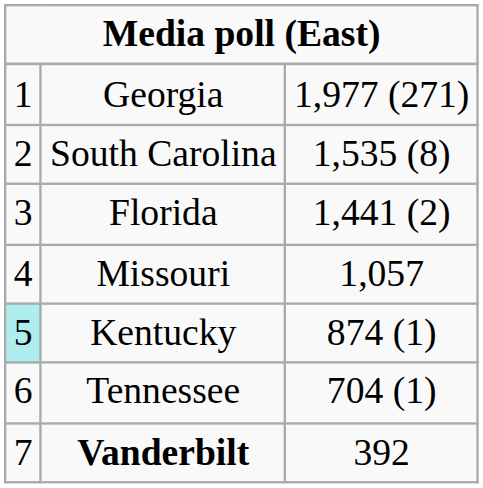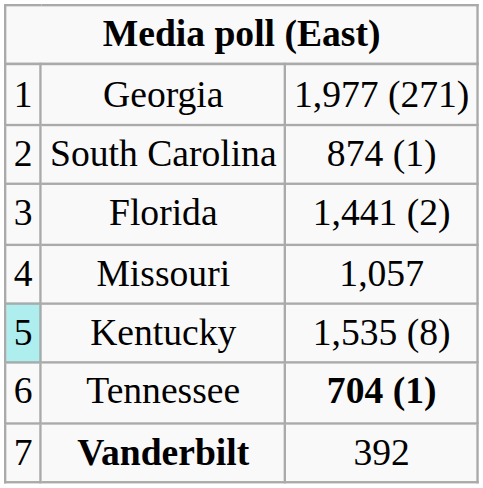 <table class="wikitable">
 <tr align="center">
 <td align="center" Colspan="3"><strong>Media poll (East)</strong></td>
 </tr>
 <tr align="center">
 </tr>
 <tr align="center">
 <td>1</td>
 <td>Georgia</td>
 <td>1,977 (271)</td>
 </tr>
 <tr align="center">
 <td>2</td>
 <td>South Carolina</td>
-<td>1,535 (8)</td>
+<td>874 (1)</td>
 </tr>
 <tr align="center">
 <td>3</td>
 <td>Florida</td>
 <td>1,441 (2)</td>
 </tr>
 <tr align="center">
 <td>4</td>
 <td>Missouri</td>
 <td>1,057</td>
 </tr>
 <tr align="center">
 <td style="background: paleturquoise;">5</td>
 <td>Kentucky</td>
-<td>874 (1)</td>
+<td>1,535 (8)</td>
 </tr>
 <tr align="center">
 <td>6</td>
 <td>Tennessee</td>
-<td>704 (1)</td>
+<td><strong>704 (1)</strong></td>
 </tr>
 <tr align="center">
 <td>7</td>
 <td><strong>Vanderbilt</strong></td>
 <td>392</td>
 </tr>
 </table>
